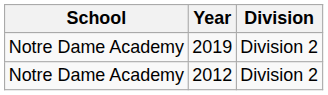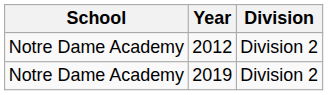 <table class="wikitable">
 <tr>
 <th>School</th>
 <th>Year</th>
 <th>Division</th>
 </tr>
 <tr>
 <td>Notre Dame Academy</td>
-<td>2019</td>
+<td>2012</td>
 <td>Division 2</td>
 </tr>
 <tr>
 <td>Notre Dame Academy</td>
-<td>2012</td>
+<td>2019</td>
 <td>Division 2</td>
 </tr>
 </table>
